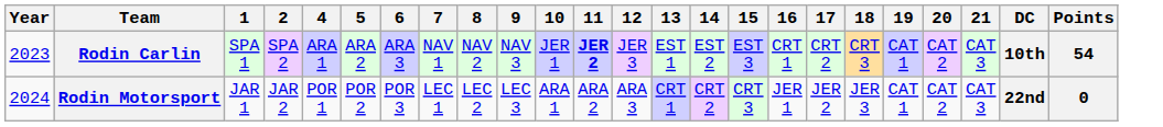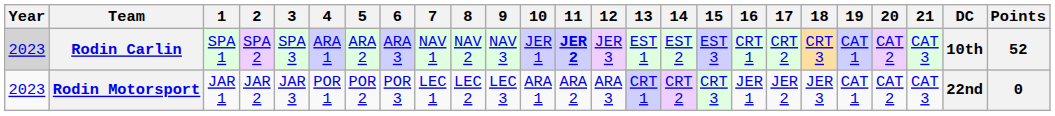 <table class="wikitable" style="text-align:center; font-size:85%">
 <tr>
 <th>Year</th>
 <th>Team</th>
 <th>1</th>
 <th>2</th>
+<th>3</th>
 <th>4</th>
 <th>5</th>
 <th>6</th>
 <th>7</th>
 <th>8</th>
 <th>9</th>
 <th>10</th>
 <th>11</th>
 <th>12</th>
 <th>13</th>
 <th>14</th>
 <th>15</th>
 <th>16</th>
 <th>17</th>
 <th>18</th>
 <th>19</th>
 <th>20</th>
 <th>21</th>
 <th>DC</th>
 <th>Points</th>
 </tr>
 <tr>
-<td><a href='#'>2023</a></td>
+<td style="background: lightgrey;"><a href='#'>2023</a></td>
 <th nowrap><a href='#'>Rodin Carlin</a></th>
 <td style="background:#DFFFDF;"><a href='#'>SPA<br>1</a><br></td>
 <td style="background:#EFCFFF;"><a href='#'>SPA<br>2</a><br></td>
+<td style="background:#DFFFDF;"><a href='#'>SPA<br>3</a><br></td>
 <td style="background:#CFCFFF;"><a href='#'>ARA<br>1</a><br></td>
 <td style="background:#DFFFDF;"><a href='#'>ARA<br>2</a><br></td>
 <td style="background:#CFCFFF;"><a href='#'>ARA<br>3</a><br></td>
 <td style="background:#DFFFDF;"><a href='#'>NAV<br>1</a><br></td>
 <td style="background:#DFFFDF;"><a href='#'>NAV<br>2</a><br></td>
 <td style="background:#DFFFDF;"><a href='#'>NAV<br>3</a><br></td>
 <td style="background:#CFCFFF;"><a href='#'>JER<br>1</a><br></td>
 <td style="background:#CFCFFF;"><strong><a href='#'>JER<br>2</a><br></strong></td>
 <td style="background:#EFCFFF;"><a href='#'>JER<br>3</a><br></td>
 <td style="background:#DFFFDF;"><a href='#'>EST<br>1</a><br></td>
 <td style="background:#DFFFDF;"><a href='#'>EST<br>2</a><br></td>
 <td style="background:#CFCFFF;"><a href='#'>EST<br>3</a><br></td>
 <td style="background:#DFFFDF;"><a href='#'>CRT<br>1</a><br></td>
 <td style="background:#DFFFDF;"><a href='#'>CRT<br>2</a><br></td>
 <td style="background:#FFDF9F;"><a href='#'>CRT<br>3</a><br></td>
 <td style="background:#CFCFFF;"><a href='#'>CAT<br>1</a><br></td>
 <td style="background:#EFCFFF;"><a href='#'>CAT<br>2</a><br></td>
 <td style="background:#DFFFDF;"><a href='#'>CAT<br>3</a><br></td>
 <th>10th</th>
-<th>54</th>
+<th>52</th>
 </tr>
 <tr>
-<td><a href='#'>2024</a></td>
+<td><a href='#'>2023</a></td>
 <th nowrap><a href='#'>Rodin Motorsport</a></th>
 <td style="background:#"><a href='#'>JAR<br>1</a><br></td>
 <td style="background:#"><a href='#'>JAR<br>2</a><br></td>
+<td style="background:#"><a href='#'>JAR<br>3</a><br></td>
 <td style="background:#"><a href='#'>POR<br>1</a><br></td>
 <td style="background:#"><a href='#'>POR<br>2</a><br></td>
 <td style="background:#"><a href='#'>POR<br>3</a><br></td>
 <td style="background:#"><a href='#'>LEC<br>1</a><br></td>
 <td style="background:#"><a href='#'>LEC<br>2</a><br></td>
 <td style="background:#"><a href='#'>LEC<br>3</a><br></td>
 <td style="background:#"><a href='#'>ARA<br>1</a><br></td>
 <td style="background:#"><a href='#'>ARA<br>2</a><br></td>
 <td style="background:#"><a href='#'>ARA<br>3</a><br></td>
 <td style="background:#CFCFFF"><a href='#'>CRT<br>1</a><br></td>
 <td style="background:#EFCFFF"><a href='#'>CRT<br>2</a><br></td>
 <td style="background:#DFFFDF"><a href='#'>CRT<br>3</a><br></td>
 <td style="background:#"><a href='#'>JER<br>1</a><br></td>
 <td style="background:#"><a href='#'>JER<br>2</a><br></td>
 <td style="background:#"><a href='#'>JER<br>3</a><br></td>
 <td style="background:#"><a href='#'>CAT<br>1</a><br></td>
 <td style="background:#"><a href='#'>CAT<br>2</a><br></td>
 <td style="background:#"><a href='#'>CAT<br>3</a><br></td>
 <th>22nd</th>
 <th>0</th>
 </tr>
 </table>
